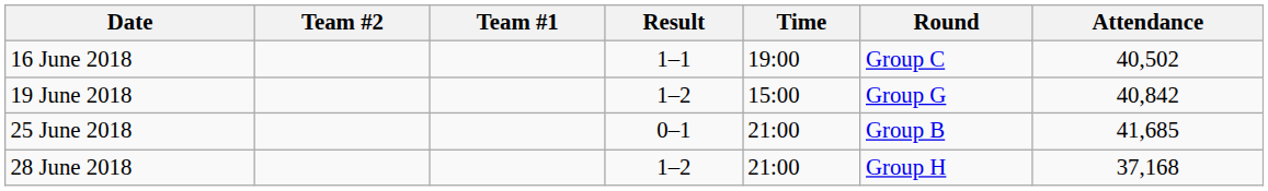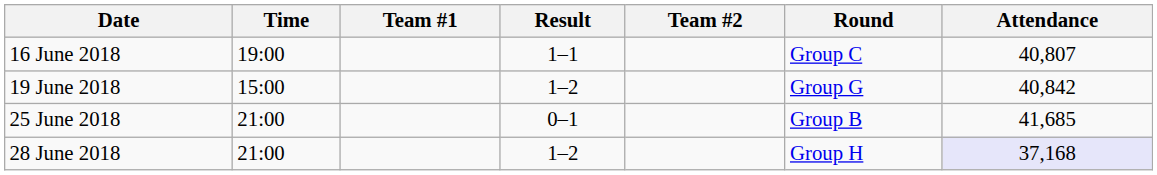 <table class="wikitable" style="text-align:left; width:100%;">
 <tr>
 <th>Date</th>
-<th>Team #2</th>
+<th>Time</th>
 <th>Team #1</th>
 <th>Result</th>
-<th>Time</th>
+<th>Team #2</th>
 <th>Round</th>
 <th>Attendance</th>
 </tr>
 <tr>
 <td>16 June 2018</td>
-<td></td>
+<td>19:00</td>
 <td></td>
 <td style="text-align:center;">1–1</td>
-<td>19:00</td>
+<td></td>
 <td><a href='#'>Group C</a></td>
-<td style="text-align:center;">40,502</td>
+<td style="text-align:center;">40,807</td>
 </tr>
 <tr>
 <td>19 June 2018</td>
-<td></td>
+<td>15:00</td>
 <td></td>
 <td style="text-align:center;">1–2</td>
-<td>15:00</td>
+<td></td>
 <td><a href='#'>Group G</a></td>
 <td style="text-align:center;">40,842</td>
 </tr>
 <tr>
 <td>25 June 2018</td>
-<td></td>
+<td>21:00</td>
 <td></td>
 <td style="text-align:center;">0–1</td>
-<td>21:00</td>
+<td></td>
 <td><a href='#'>Group B</a></td>
 <td style="text-align:center;">41,685</td>
 </tr>
 <tr>
 <td>28 June 2018</td>
-<td></td>
+<td>21:00</td>
 <td></td>
 <td style="text-align:center;">1–2</td>
-<td>21:00</td>
+<td></td>
 <td><a href='#'>Group H</a></td>
-<td style="text-align:center;">37,168</td>
+<td style="background: lavender; text-align:center;">37,168</td>
 </tr>
 </table>
